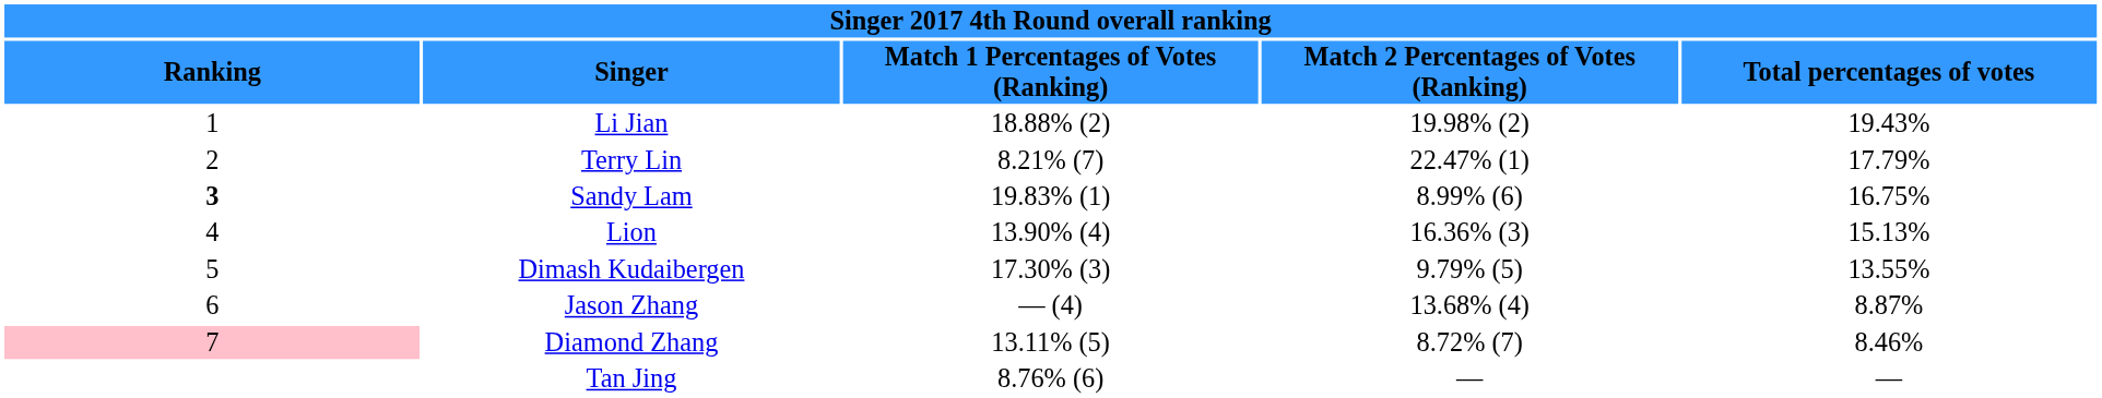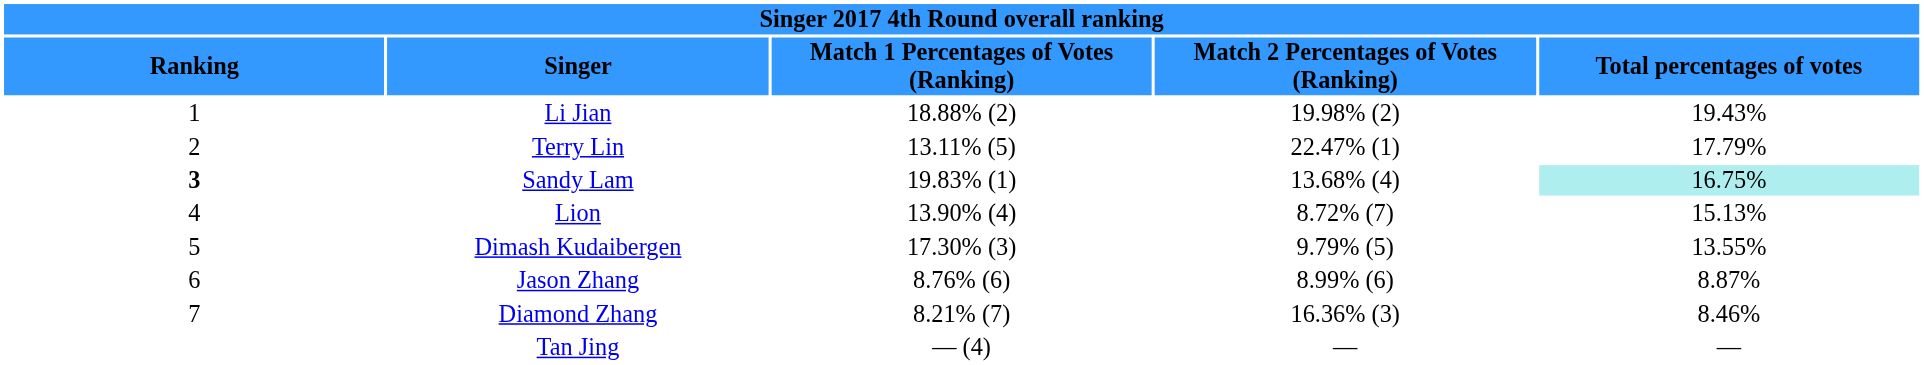 <table class="wikitalble" width="100%" style="text-align:center">
 <tr align=center style="background:#3399FF">
 <td colspan="5"><div><strong>Singer 2017 4th Round overall ranking</strong></div></td>
 </tr>
 <tr align=center style="background:#3399FF">
 <td style="width:20%"><strong>Ranking</strong></td>
 <td style="width:20%"><strong>Singer</strong></td>
 <td style="width:20%"><strong>Match 1 Percentages of Votes (Ranking)</strong></td>
 <td style="width:20%"><strong>Match 2 Percentages of Votes (Ranking)</strong></td>
 <td style="width:20%"><strong>Total percentages of votes</strong></td>
 </tr>
 <tr>
 <td>1</td>
 <td><a href='#'>Li Jian</a></td>
 <td>18.88% (2)</td>
 <td>19.98% (2)</td>
 <td>19.43%</td>
 </tr>
 <tr>
 <td>2</td>
 <td><a href='#'>Terry Lin</a></td>
-<td>8.21% (7)</td>
+<td>13.11% (5)</td>
 <td>22.47% (1)</td>
 <td>17.79%</td>
 </tr>
 <tr>
 <td><strong>3</strong></td>
 <td><a href='#'>Sandy Lam</a></td>
 <td>19.83% (1)</td>
-<td>8.99% (6)</td>
-<td>16.75%</td>
+<td>13.68% (4)</td>
+<td style="background: paleturquoise;">16.75%</td>
 </tr>
 <tr>
 <td>4</td>
 <td><a href='#'>Lion</a></td>
 <td>13.90% (4)</td>
-<td>16.36% (3)</td>
+<td>8.72% (7)</td>
 <td>15.13%</td>
 </tr>
 <tr>
 <td>5</td>
 <td><a href='#'>Dimash Kudaibergen</a></td>
 <td>17.30% (3)</td>
 <td>9.79% (5)</td>
 <td>13.55%</td>
 </tr>
 <tr>
 <td>6</td>
 <td><a href='#'>Jason Zhang</a></td>
-<td>— (4)</td>
-<td>13.68% (4)</td>
+<td>8.76% (6)</td>
+<td>8.99% (6)</td>
 <td>8.87%</td>
 </tr>
 <tr>
-<td style="background: pink;">7</td>
+<td>7</td>
 <td><a href='#'>Diamond Zhang</a></td>
-<td>13.11% (5)</td>
-<td>8.72% (7)</td>
+<td>8.21% (7)</td>
+<td>16.36% (3)</td>
 <td>8.46%</td>
 </tr>
 <tr>
 <td></td>
 <td><a href='#'>Tan Jing</a></td>
-<td>8.76% (6)</td>
+<td>— (4)</td>
 <td>—</td>
 <td>—</td>
 </tr>
 </table>
